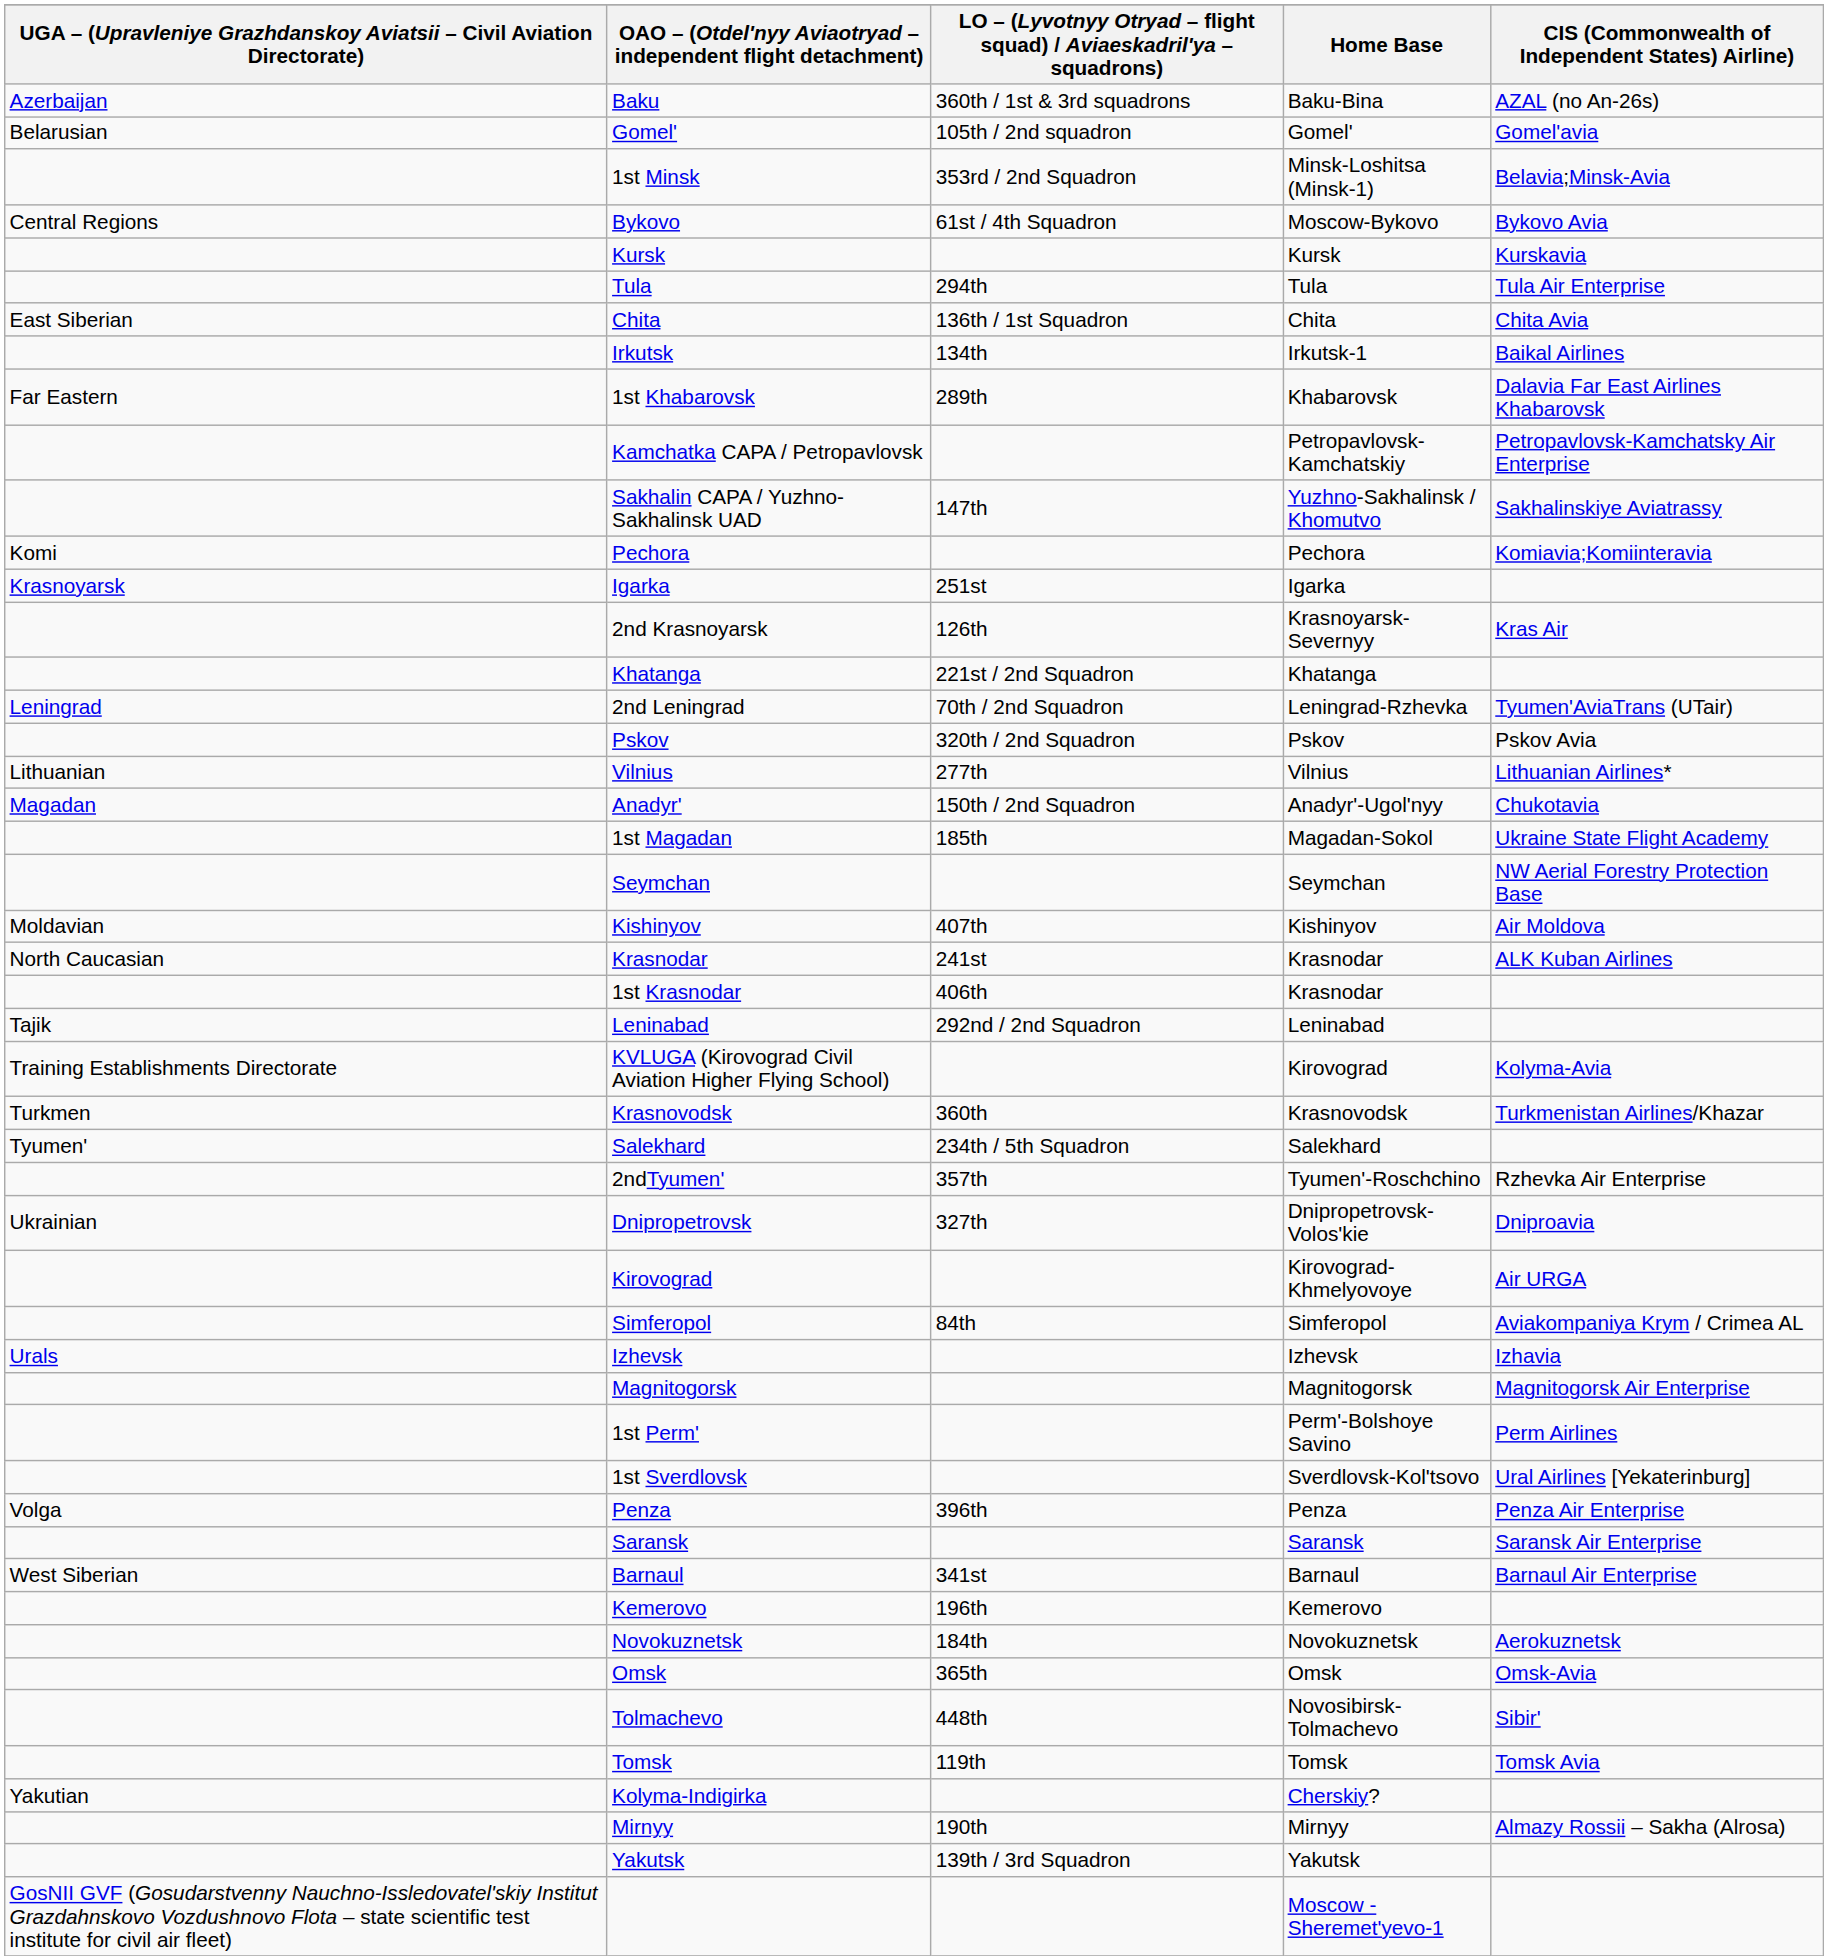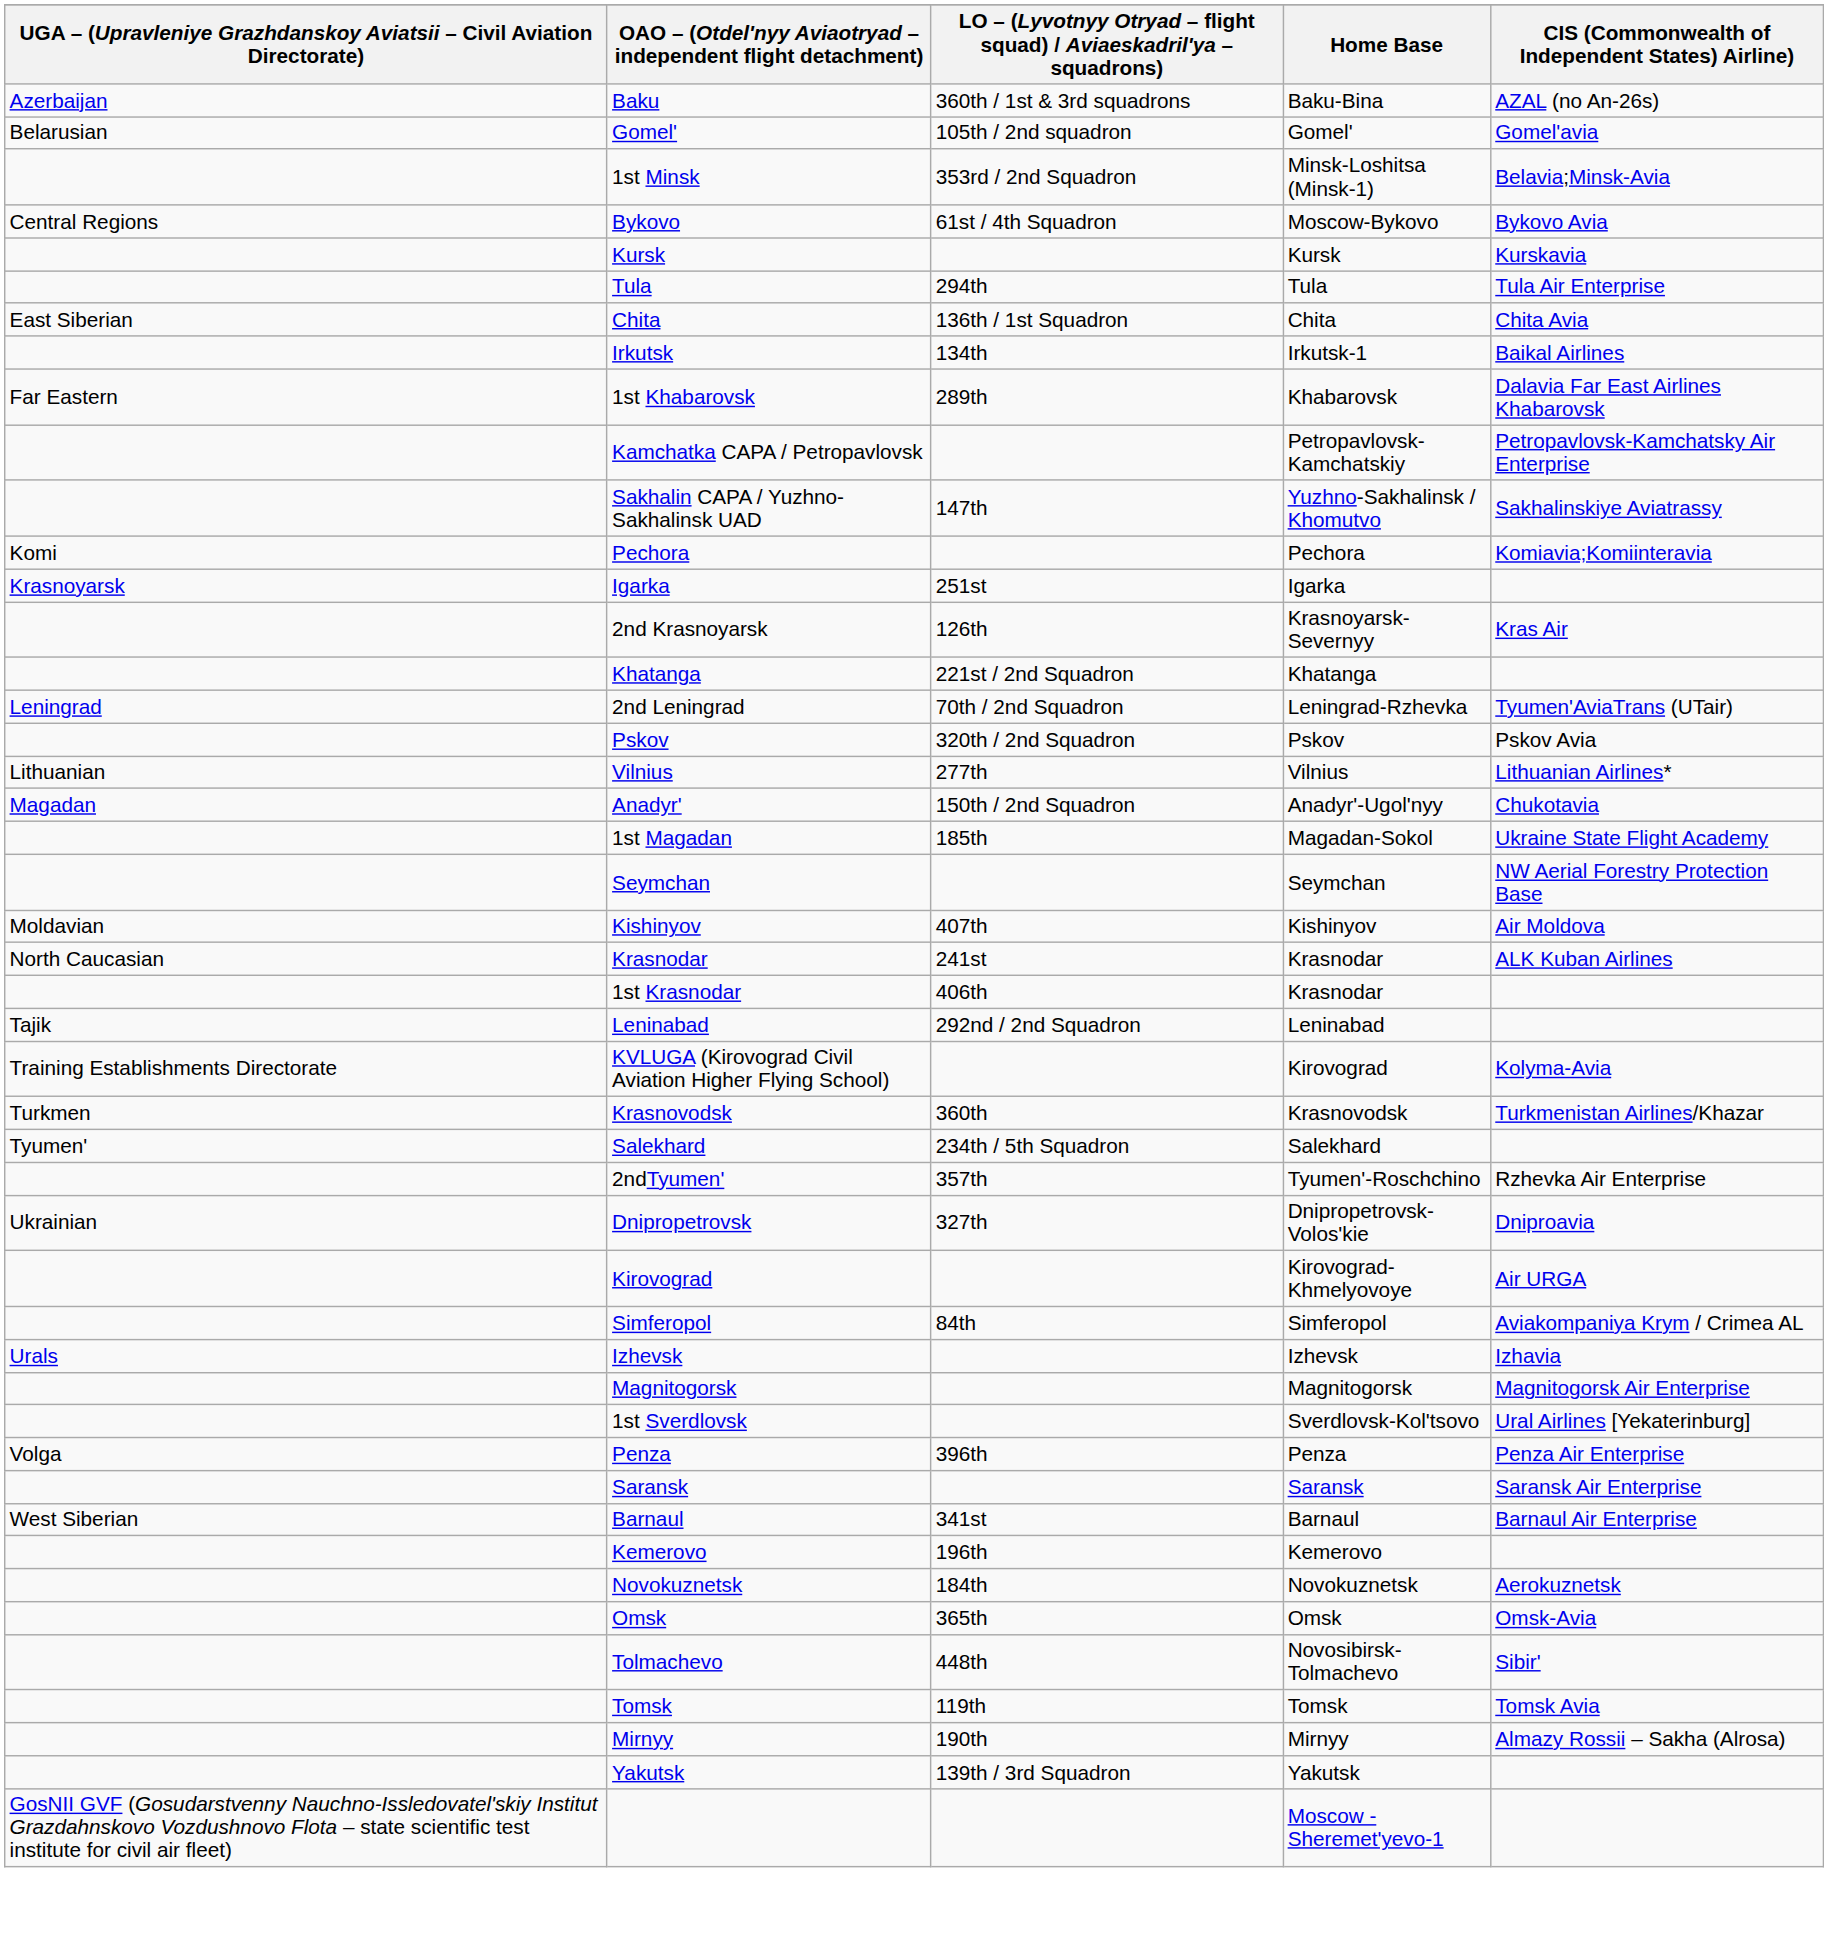 <table class="wikitable"  style="margin:auto; font-size:90%;">
 <tr>
 </tr>
 <tr style="background:#efefef;">
 <th>UGA – (<em>Upravleniye Grazhdanskoy Aviatsii</em> – Civil Aviation Directorate)</th>
 <th>OAO – (<em>Otdel'nyy Aviaotryad</em> – independent flight detachment)</th>
 <th>LO – (<em>Lyvotnyy Otryad</em> – flight squad) / <em>Aviaeskadril'ya</em> – squadrons)</th>
 <th>Home Base</th>
 <th>CIS (Commonwealth of Independent States) Airline)</th>
 </tr>
 <tr>
 <td align=left><a href='#'>Azerbaijan</a></td>
 <td align=left><a href='#'>Baku</a></td>
 <td align=left>360th / 1st & 3rd squadrons</td>
 <td align=left>Baku-Bina</td>
 <td align=left><a href='#'>AZAL</a> (no An-26s)</td>
 </tr>
 <tr>
 <td align=left>Belarusian</td>
 <td align=left><a href='#'>Gomel'</a></td>
 <td align=left>105th / 2nd squadron</td>
 <td align=left>Gomel'</td>
 <td align=left><a href='#'>Gomel'avia</a></td>
 </tr>
 <tr>
 <td align=left></td>
 <td align=left>1st <a href='#'>Minsk</a></td>
 <td align=left>353rd / 2nd Squadron</td>
 <td align=left>Minsk-Loshitsa (Minsk-1)</td>
 <td align=left><a href='#'>Belavia</a>;<a href='#'>Minsk-Avia</a></td>
 </tr>
 <tr>
 <td align=left>Central Regions</td>
 <td align=left><a href='#'>Bykovo</a></td>
 <td align=left>61st / 4th Squadron</td>
 <td align=left>Moscow-Bykovo</td>
 <td align=left><a href='#'>Bykovo Avia</a></td>
 </tr>
 <tr>
 <td align=left></td>
 <td align=left><a href='#'>Kursk</a></td>
 <td align=left></td>
 <td align=left>Kursk</td>
 <td align=left><a href='#'>Kurskavia</a></td>
 </tr>
 <tr>
 <td align=left></td>
 <td align=left><a href='#'>Tula</a></td>
 <td align=left>294th</td>
 <td align=left>Tula</td>
 <td align=left><a href='#'>Tula Air Enterprise</a></td>
 </tr>
 <tr>
 <td align=left>East Siberian</td>
 <td align=left><a href='#'>Chita</a></td>
 <td align=left>136th / 1st Squadron</td>
 <td align=left>Chita</td>
 <td align=left><a href='#'>Chita Avia</a></td>
 </tr>
 <tr>
 <td align=left></td>
 <td align=left><a href='#'>Irkutsk</a></td>
 <td align=left>134th</td>
 <td align=left>Irkutsk-1</td>
 <td align=left><a href='#'>Baikal Airlines</a></td>
 </tr>
 <tr>
 <td align=left>Far Eastern</td>
 <td align=left>1st <a href='#'>Khabarovsk</a></td>
 <td align=left>289th</td>
 <td align=left>Khabarovsk</td>
 <td align=left><a href='#'>Dalavia Far East Airlines Khabarovsk</a></td>
 </tr>
 <tr>
 <td align=left></td>
 <td align=left><a href='#'>Kamchatka</a> CAPA / Petropavlovsk</td>
 <td align=left></td>
 <td align=left>Petropavlovsk-Kamchatskiy</td>
 <td align=left><a href='#'>Petropavlovsk-Kamchatsky Air Enterprise</a></td>
 </tr>
 <tr>
 <td align=left></td>
 <td align=left><a href='#'>Sakhalin</a> CAPA / Yuzhno-Sakhalinsk UAD</td>
 <td align=left>147th</td>
 <td align=left><a href='#'>Yuzhno</a>-Sakhalinsk / <a href='#'>Khomutvo</a></td>
 <td align=left><a href='#'>Sakhalinskiye Aviatrassy</a></td>
 </tr>
 <tr>
 <td align=left>Komi</td>
 <td align=left><a href='#'>Pechora</a></td>
 <td align=left></td>
 <td align=left>Pechora</td>
 <td align=left><a href='#'>Komiavia;Komiinteravia</a></td>
 </tr>
 <tr>
 <td align=left><a href='#'>Krasnoyarsk</a></td>
 <td align=left><a href='#'>Igarka</a></td>
 <td align=left>251st</td>
 <td align=left>Igarka</td>
 <td align=left></td>
 </tr>
 <tr>
 <td align=left></td>
 <td align=left>2nd Krasnoyarsk</td>
 <td align=left>126th</td>
 <td align=left>Krasnoyarsk-Severnyy</td>
 <td align=left><a href='#'>Kras Air</a></td>
 </tr>
 <tr>
 <td align=left></td>
 <td align=left><a href='#'>Khatanga</a></td>
 <td align=left>221st / 2nd Squadron</td>
 <td align=left>Khatanga</td>
 <td align=left></td>
 </tr>
 <tr>
 <td align=left><a href='#'>Leningrad</a></td>
 <td align=left>2nd Leningrad</td>
 <td align=left>70th / 2nd Squadron</td>
 <td align=left>Leningrad-Rzhevka</td>
 <td align=left><a href='#'>Tyumen'AviaTrans</a> (UTair)</td>
 </tr>
 <tr>
 <td align=left></td>
 <td align=left><a href='#'>Pskov</a></td>
 <td align=left>320th / 2nd Squadron</td>
 <td align=left>Pskov</td>
 <td align=left>Pskov Avia</td>
 </tr>
 <tr>
 <td align=left>Lithuanian</td>
 <td align=left><a href='#'>Vilnius</a></td>
 <td align=left>277th </td>
 <td align=left>Vilnius</td>
 <td align=left><a href='#'>Lithuanian Airlines</a>*</td>
 </tr>
 <tr>
 <td align=left><a href='#'>Magadan</a></td>
 <td align=left><a href='#'>Anadyr'</a></td>
 <td align=left>150th / 2nd Squadron</td>
 <td align=left>Anadyr'-Ugol'nyy</td>
 <td align=left><a href='#'>Chukotavia</a></td>
 </tr>
 <tr>
 <td align=left></td>
 <td align=left>1st <a href='#'>Magadan</a></td>
 <td align=left>185th</td>
 <td align=left>Magadan-Sokol</td>
 <td align=left><a href='#'>Ukraine State Flight Academy</a></td>
 </tr>
 <tr>
 <td align=left></td>
 <td align=left><a href='#'>Seymchan</a></td>
 <td align=left></td>
 <td align=left>Seymchan</td>
 <td align=left><a href='#'>NW Aerial Forestry Protection Base</a></td>
 </tr>
 <tr>
 <td align=left>Moldavian</td>
 <td align=left><a href='#'>Kishinyov</a></td>
 <td align=left>407th</td>
 <td align=left>Kishinyov</td>
 <td align=left><a href='#'>Air Moldova</a></td>
 </tr>
 <tr>
 <td align=left>North Caucasian</td>
 <td align=left><a href='#'>Krasnodar</a></td>
 <td align=left>241st</td>
 <td align=left>Krasnodar</td>
 <td align=left><a href='#'>ALK Kuban Airlines</a></td>
 </tr>
 <tr>
 <td align=left></td>
 <td align=left>1st <a href='#'>Krasnodar</a></td>
 <td align=left>406th</td>
 <td align=left>Krasnodar</td>
 <td align=left></td>
 </tr>
 <tr>
 <td align=left>Tajik</td>
 <td align=left><a href='#'>Leninabad</a></td>
 <td align=left>292nd / 2nd Squadron</td>
 <td align=left>Leninabad</td>
 <td align=left></td>
 </tr>
 <tr>
 <td align=left>Training Establishments Directorate</td>
 <td align=left><a href='#'>KVLUGA</a> (Kirovograd Civil Aviation Higher Flying School)</td>
 <td align=left></td>
 <td align=left>Kirovograd</td>
 <td align=left><a href='#'>Kolyma-Avia</a></td>
 </tr>
 <tr>
 <td align=left>Turkmen</td>
 <td align=left><a href='#'>Krasnovodsk</a></td>
 <td align=left>360th</td>
 <td align=left>Krasnovodsk</td>
 <td align=left><a href='#'>Turkmenistan Airlines</a>/Khazar</td>
 </tr>
 <tr>
 <td align=left>Tyumen'</td>
 <td align=left><a href='#'>Salekhard</a></td>
 <td align=left>234th / 5th Squadron</td>
 <td align=left>Salekhard</td>
 <td align=left></td>
 </tr>
 <tr>
 <td align=left></td>
 <td align=left>2nd<a href='#'>Tyumen'</a></td>
 <td align=left>357th</td>
 <td align=left>Tyumen'-Roschchino</td>
 <td align=left>Rzhevka Air Enterprise</td>
 </tr>
 <tr>
 <td align=left>Ukrainian</td>
 <td align=left><a href='#'>Dnipropetrovsk</a></td>
 <td align=left>327th</td>
 <td align=left>Dnipropetrovsk-Volos'kie</td>
 <td align=left><a href='#'>Dniproavia</a></td>
 </tr>
 <tr>
 <td align=left></td>
 <td align=left><a href='#'>Kirovograd</a></td>
 <td align=left></td>
 <td align=left>Kirovograd-Khmelyovoye</td>
 <td align=left><a href='#'>Air URGA</a></td>
 </tr>
 <tr>
 <td align=left></td>
 <td align=left><a href='#'>Simferopol</a></td>
 <td align=left>84th</td>
 <td align=left>Simferopol</td>
 <td align=left><a href='#'>Aviakompaniya Krym</a> / Crimea AL</td>
 </tr>
 <tr>
 <td align=left><a href='#'>Urals</a></td>
 <td align=left><a href='#'>Izhevsk</a></td>
 <td align=left></td>
 <td align=left>Izhevsk</td>
 <td align=left><a href='#'>Izhavia</a></td>
 </tr>
 <tr>
 <td align=left></td>
 <td align=left><a href='#'>Magnitogorsk</a></td>
 <td align=left></td>
 <td align=left>Magnitogorsk</td>
 <td align=left><a href='#'>Magnitogorsk Air Enterprise</a></td>
 </tr>
 <tr>
 <td align=left></td>
-<td align=left>1st <a href='#'>Perm'</a></td>
-<td align=left></td>
-<td align=left>Perm'-Bolshoye Savino</td>
-<td align=left><a href='#'>Perm Airlines</a></td>
-</tr>
-<tr>
-<td align=left></td>
 <td align=left>1st <a href='#'>Sverdlovsk</a></td>
 <td align=left></td>
 <td align=left>Sverdlovsk-Kol'tsovo</td>
 <td align=left><a href='#'>Ural Airlines</a> [Yekaterinburg]</td>
 </tr>
 <tr>
 <td align=left>Volga</td>
 <td align=left><a href='#'>Penza</a></td>
 <td align=left>396th</td>
 <td align=left>Penza</td>
 <td align=left><a href='#'>Penza Air Enterprise</a></td>
 </tr>
 <tr>
 <td align=left></td>
 <td align=left><a href='#'>Saransk</a></td>
 <td align=left></td>
 <td align=left><a href='#'>Saransk</a></td>
 <td align=left><a href='#'>Saransk Air Enterprise</a></td>
 </tr>
 <tr>
 <td align=left>West Siberian</td>
 <td align=left><a href='#'>Barnaul</a></td>
 <td align=left>341st</td>
 <td align=left>Barnaul</td>
 <td align=left><a href='#'>Barnaul Air Enterprise</a></td>
 </tr>
 <tr>
 <td align=left></td>
 <td align=left><a href='#'>Kemerovo</a></td>
 <td align=left>196th</td>
 <td align=left>Kemerovo</td>
 <td align=left></td>
 </tr>
 <tr>
 <td align=left></td>
 <td align=left><a href='#'>Novokuznetsk</a></td>
 <td align=left>184th</td>
 <td align=left>Novokuznetsk</td>
 <td align=left><a href='#'>Aerokuznetsk</a></td>
 </tr>
 <tr>
 <td align=left></td>
 <td align=left><a href='#'>Omsk</a></td>
 <td align=left>365th</td>
 <td align=left>Omsk</td>
 <td align=left><a href='#'>Omsk-Avia</a></td>
 </tr>
 <tr>
 <td align=left></td>
 <td align=left><a href='#'>Tolmachevo</a></td>
 <td align=left>448th</td>
 <td align=left>Novosibirsk-Tolmachevo</td>
 <td align=left><a href='#'>Sibir'</a></td>
 </tr>
 <tr>
 <td align=left></td>
 <td align=left><a href='#'>Tomsk</a></td>
 <td align=left>119th</td>
 <td align=left>Tomsk</td>
 <td align=left><a href='#'>Tomsk Avia</a></td>
 </tr>
 <tr>
-<td align=left>Yakutian</td>
-<td align=left><a href='#'>Kolyma-Indigirka</a></td>
-<td align=left></td>
-<td align=left><a href='#'>Cherskiy</a>?</td>
-<td align=left></td>
-</tr>
-<tr>
 <td align=left></td>
 <td align=left><a href='#'>Mirnyy</a></td>
 <td align=left>190th</td>
 <td align=left>Mirnyy</td>
 <td align=left><a href='#'>Almazy Rossii</a> – Sakha (Alrosa)</td>
 </tr>
 <tr>
 <td align=left></td>
 <td align=left><a href='#'>Yakutsk</a></td>
 <td align=left>139th / 3rd Squadron</td>
 <td align=left>Yakutsk</td>
 <td align=left></td>
 </tr>
 <tr>
 <td align=left><a href='#'>GosNII GVF</a> (<em>Gosudarstvenny Nauchno-Issledovatel'skiy Institut Grazdahnskovo Vozdushnovo Flota</em>  – state scientific test institute for civil air fleet)</td>
 <td align=left></td>
 <td align=left></td>
 <td align=left><a href='#'>Moscow - Sheremet'yevo-1</a></td>
 <td align=left></td>
 </tr>
 </table>
